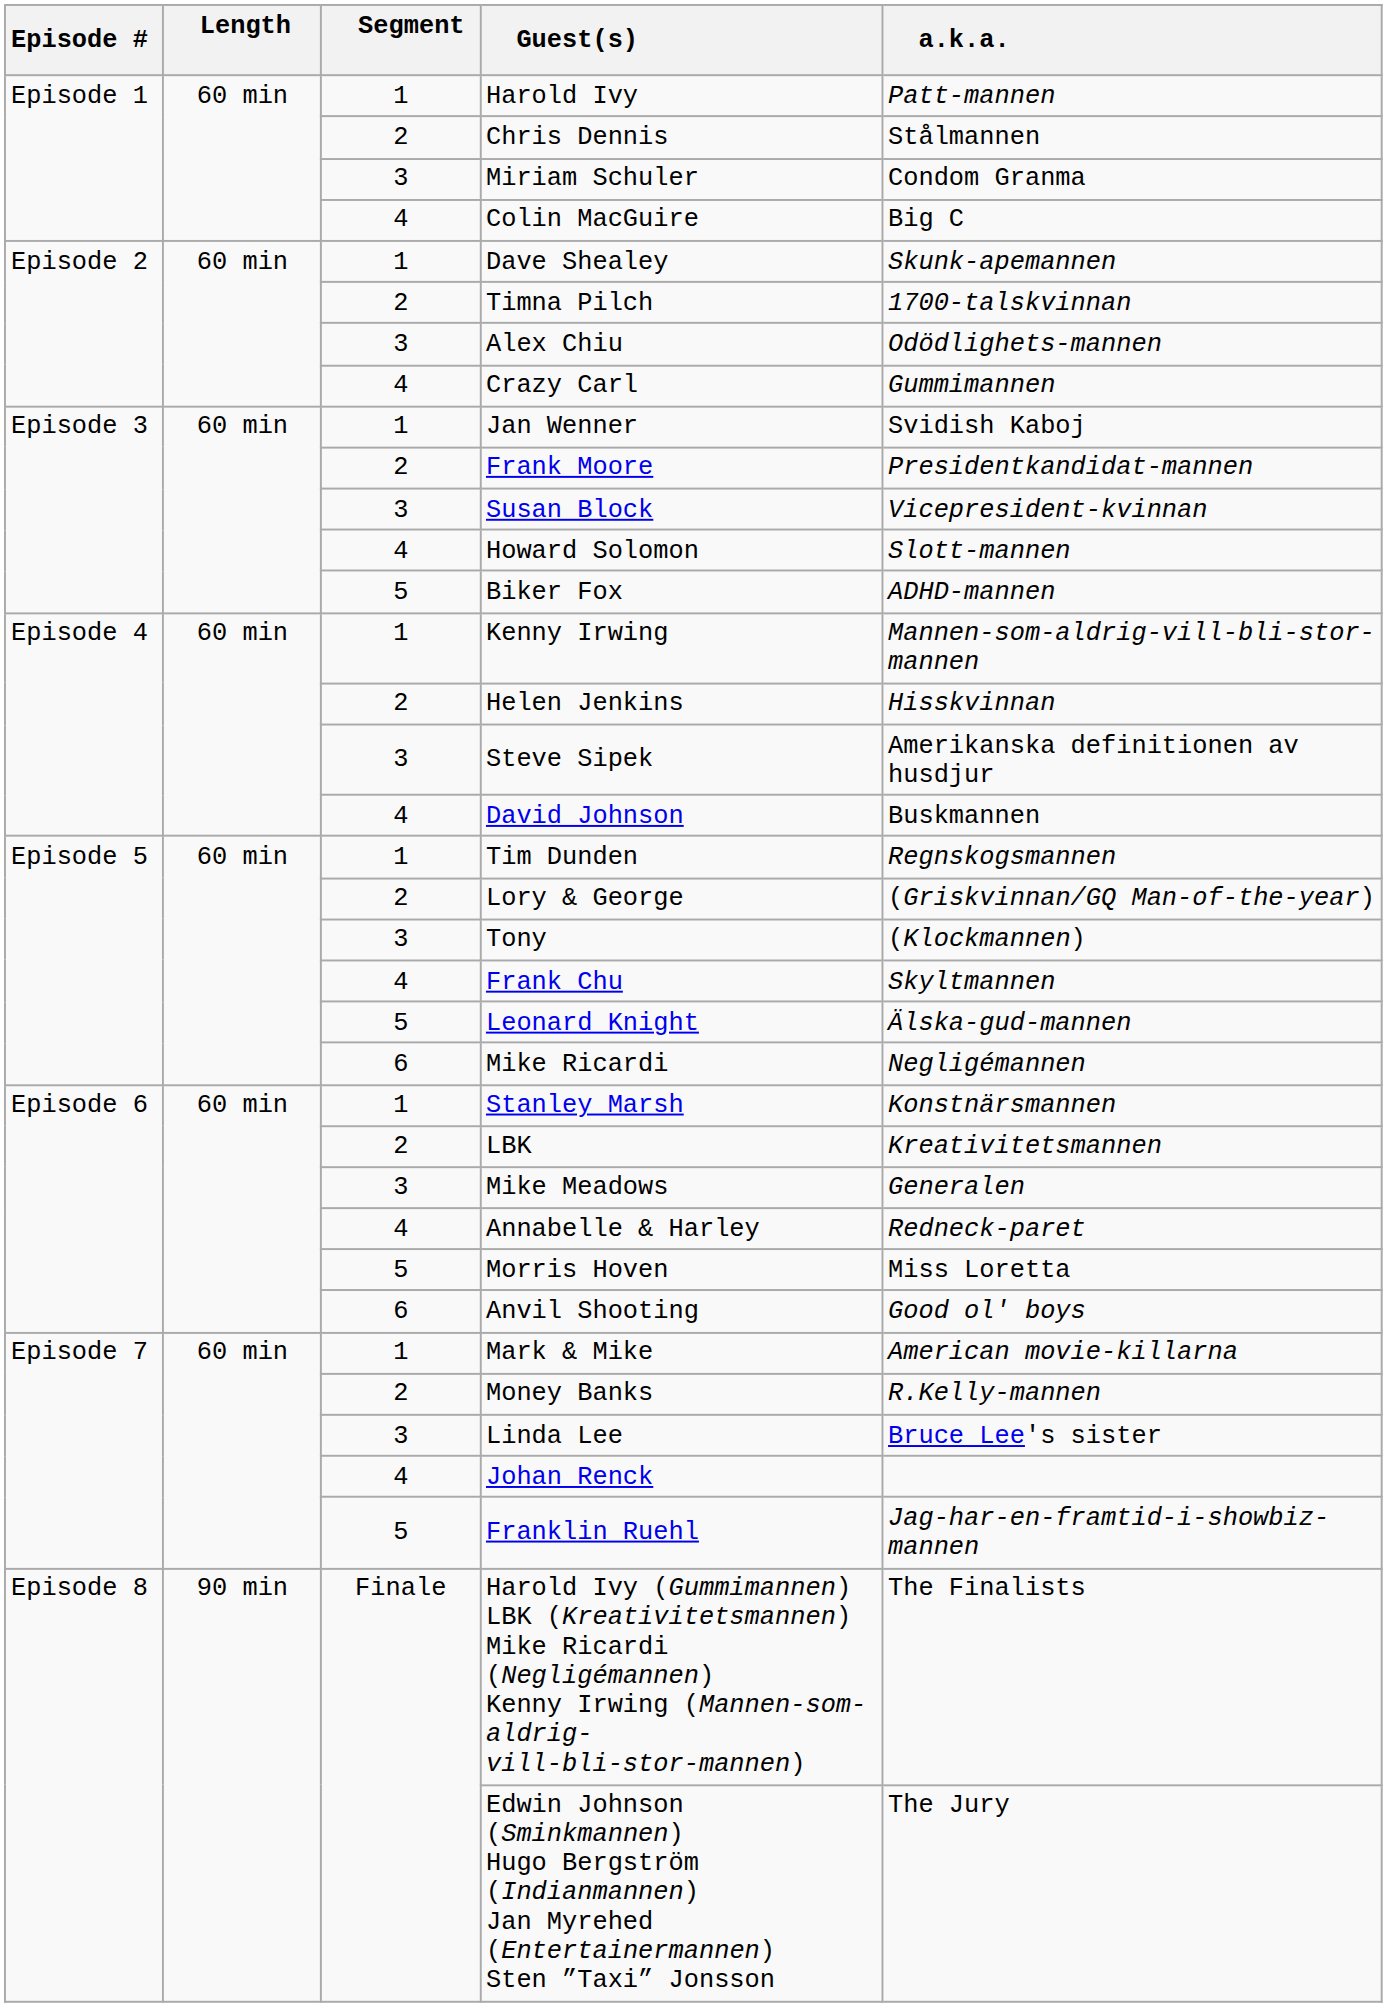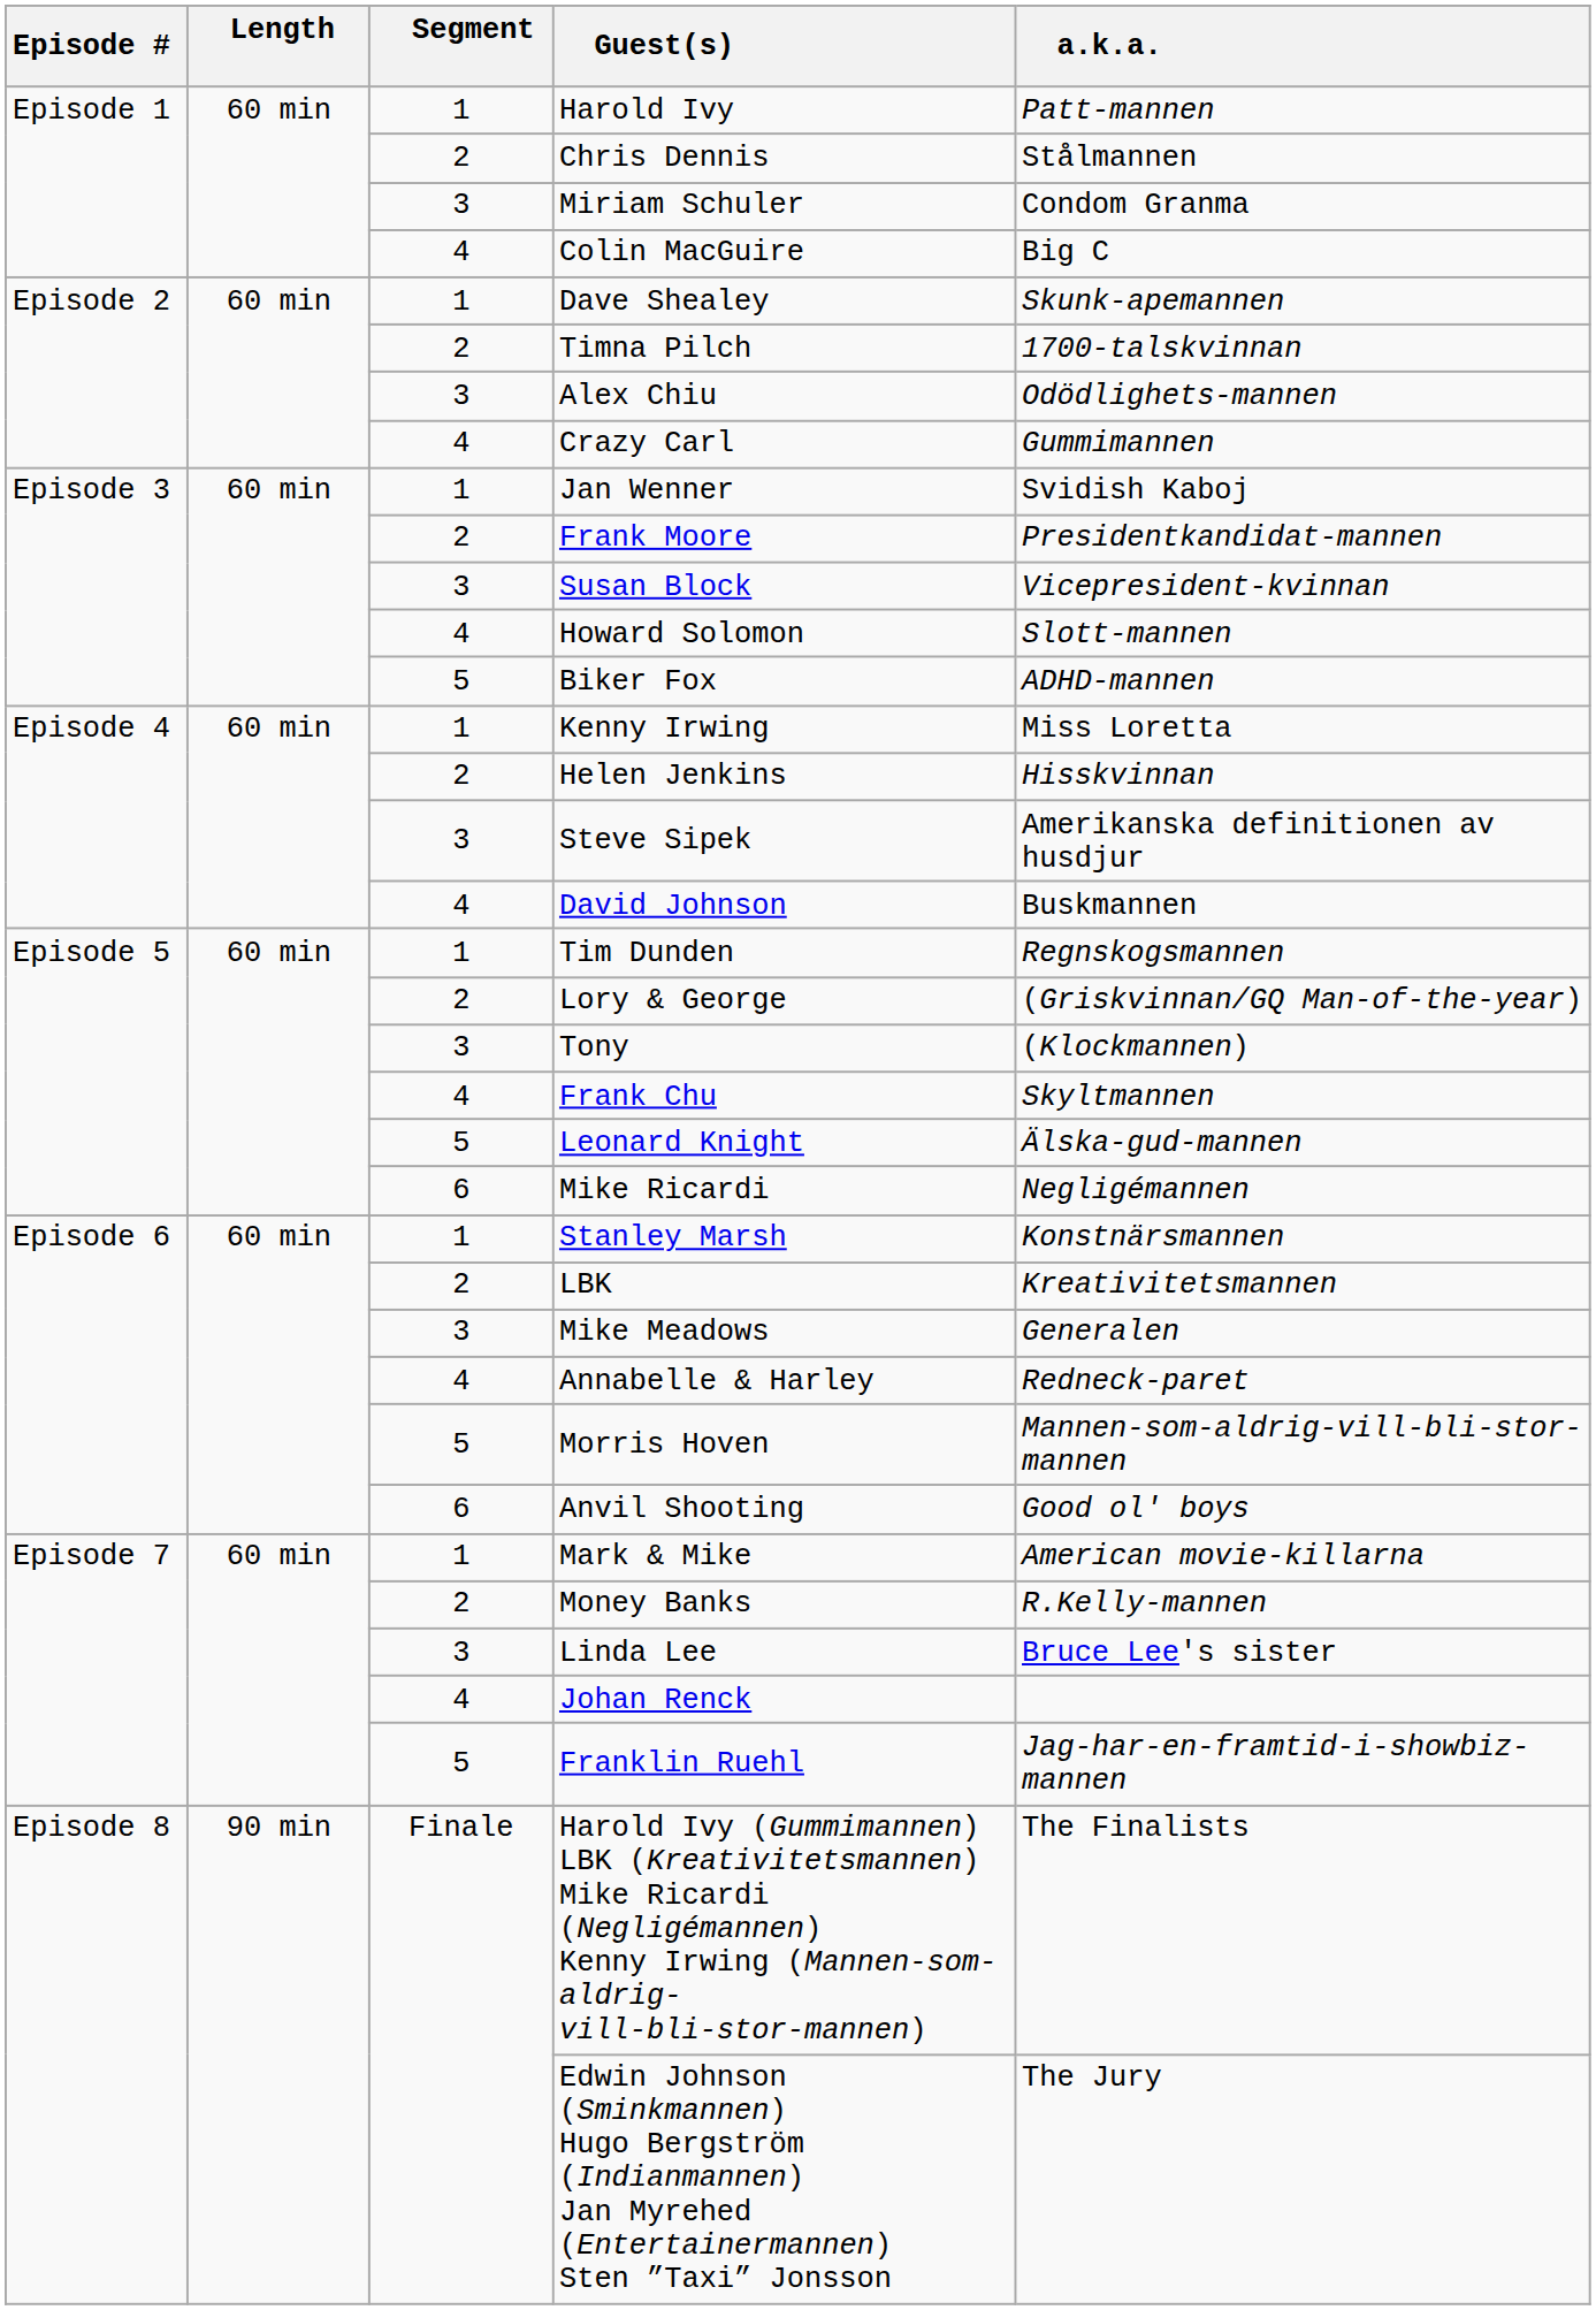 <table class="wikitable">
 <tr>
 <th style="text-align:left">Episode #</th>
 <th style="text-align:left">  Length  </th>
 <th style="text-align:left">  Segment  </th>
 <th style="text-align:left">  Guest(s)  </th>
 <th style="text-align:left">  a.k.a.</th>
 </tr>
 <tr valign="top">
 <td rowspan=4 style="width:75px">Episode 1</td>
 <td rowspan=4 style="width:75px; text-align:center">60 min</td>
 <td style="width:75px; text-align:center">1</td>
 <td style="width:200px">Harold Ivy</td>
 <td><em>Patt-mannen</em></td>
 </tr>
 <tr>
 <td align=center>2</td>
 <td>Chris Dennis</td>
 <td>Stålmannen</td>
 </tr>
 <tr>
 <td align=center>3</td>
 <td>Miriam Schuler</td>
 <td>Condom Granma</td>
 </tr>
 <tr>
 <td align=center>4</td>
 <td>Colin MacGuire</td>
 <td>Big C</td>
 </tr>
 <tr valign="top">
 <td rowspan=4>Episode 2</td>
 <td rowspan=4 align=center>60 min</td>
 <td align=center>1</td>
 <td>Dave Shealey</td>
 <td><em>Skunk-apemannen</em></td>
 </tr>
 <tr>
 <td align=center>2</td>
 <td>Timna Pilch</td>
 <td><em>1700-talskvinnan</em></td>
 </tr>
 <tr>
 <td align=center>3</td>
 <td>Alex Chiu</td>
 <td><em>Odödlighets-mannen</em></td>
 </tr>
 <tr>
 <td align=center>4</td>
 <td>Crazy Carl</td>
 <td style="width:250px"><em>Gummimannen</em></td>
 </tr>
 <tr valign="top">
 <td rowspan=5>Episode 3</td>
 <td rowspan=5 align=center>60 min</td>
 <td align=center>1</td>
 <td>Jan Wenner</td>
 <td>Svidish Kaboj</td>
 </tr>
 <tr>
 <td align=center>2</td>
 <td><a href='#'>Frank Moore</a></td>
 <td><em>Presidentkandidat-mannen</em></td>
 </tr>
 <tr>
 <td align=center>3</td>
 <td><a href='#'>Susan Block</a></td>
 <td><em>Vicepresident-kvinnan</em></td>
 </tr>
 <tr>
 <td align=center>4</td>
 <td>Howard Solomon</td>
 <td><em>Slott-mannen</em></td>
 </tr>
 <tr>
 <td align=center>5</td>
 <td>Biker Fox</td>
 <td><em>ADHD-mannen</em></td>
 </tr>
 <tr valign="top">
 <td rowspan=4>Episode 4</td>
 <td rowspan=4 align=center>60 min</td>
 <td align=center>1</td>
 <td>Kenny Irwing</td>
-<td><em>Mannen-som-aldrig-vill-bli-stor-mannen</em></td>
+<td>Miss Loretta</td>
 </tr>
 <tr>
 <td align=center>2</td>
 <td>Helen Jenkins</td>
 <td><em>Hisskvinnan</em></td>
 </tr>
 <tr>
 <td align=center>3</td>
 <td>Steve Sipek</td>
 <td>Amerikanska definitionen av husdjur</td>
 </tr>
 <tr>
 <td align=center>4</td>
 <td><a href='#'>David Johnson</a></td>
 <td>Buskmannen</td>
 </tr>
 <tr valign="top">
 <td rowspan=6>Episode 5</td>
 <td rowspan=6 align=center>60 min</td>
 <td align=center>1</td>
 <td>Tim Dunden</td>
 <td><em>Regnskogsmannen</em></td>
 </tr>
 <tr>
 <td align=center>2</td>
 <td>Lory & George</td>
 <td>(<em>Griskvinnan/GQ Man-of-the-year</em>)</td>
 </tr>
 <tr>
 <td align=center>3</td>
 <td>Tony</td>
 <td>(<em>Klockmannen</em>)</td>
 </tr>
 <tr>
 <td align=center>4</td>
 <td><a href='#'>Frank Chu</a></td>
 <td><em>Skyltmannen </em></td>
 </tr>
 <tr>
 <td align=center>5</td>
 <td><a href='#'>Leonard Knight</a></td>
 <td><em>Älska-gud-mannen</em></td>
 </tr>
 <tr>
 <td align=center>6</td>
 <td>Mike Ricardi</td>
 <td><em>Negligémannen</em></td>
 </tr>
 <tr valign="top">
 <td rowspan=6>Episode 6</td>
 <td rowspan=6 align=center>60 min</td>
 <td align=center>1</td>
 <td><a href='#'>Stanley Marsh</a></td>
 <td><em>Konstnärsmannen</em></td>
 </tr>
 <tr>
 <td align=center>2</td>
 <td>LBK</td>
 <td><em>Kreativitetsmannen</em></td>
 </tr>
 <tr>
 <td align=center>3</td>
 <td>Mike Meadows</td>
 <td><em>Generalen</em></td>
 </tr>
 <tr>
 <td align=center>4</td>
 <td>Annabelle & Harley</td>
 <td><em>Redneck-paret</em></td>
 </tr>
 <tr>
 <td align=center>5</td>
 <td>Morris Hoven</td>
-<td>Miss Loretta</td>
+<td><em>Mannen-som-aldrig-vill-bli-stor-mannen</em></td>
 </tr>
 <tr>
 <td align=center>6</td>
 <td>Anvil Shooting</td>
 <td><em>Good ol' boys</em></td>
 </tr>
 <tr valign="top">
 <td rowspan=5>Episode 7</td>
 <td rowspan=5 align=center>60 min</td>
 <td align=center>1</td>
 <td>Mark & Mike</td>
 <td><em>American movie-killarna</em></td>
 </tr>
 <tr>
 <td align=center>2</td>
 <td>Money Banks</td>
 <td><em>R.Kelly-mannen</em></td>
 </tr>
 <tr>
 <td align=center>3</td>
 <td>Linda Lee</td>
 <td><a href='#'>Bruce Lee</a>'s sister</td>
 </tr>
 <tr>
 <td align=center>4</td>
 <td><a href='#'>Johan Renck</a></td>
 <td></td>
 </tr>
 <tr>
 <td align=center>5</td>
 <td><a href='#'>Franklin Ruehl</a></td>
 <td><em>Jag-har-en-framtid-i-showbiz-mannen</em></td>
 </tr>
 <tr valign="top">
 <td rowspan=2>Episode 8</td>
 <td rowspan=2 align=center>90 min</td>
 <td rowspan=2 align=center>Finale</td>
 <td>Harold Ivy (<em>Gummimannen</em>) <br> LBK (<em>Kreativitetsmannen</em>) <br> Mike Ricardi (<em>Negligémannen</em>) <br>Kenny Irwing (<em>Mannen-som-aldrig- <br>vill-bli-stor-mannen</em>)</td>
 <td>The Finalists</td>
 </tr>
 <tr valign="top">
 <td>Edwin Johnson (<em>Sminkmannen</em>) <br> Hugo Bergström (<em>Indianmannen</em>) <br> Jan Myrehed (<em>Entertainermannen</em>) <br> Sten ”Taxi” Jonsson</td>
 <td>The Jury</td>
 </tr>
 </table>
